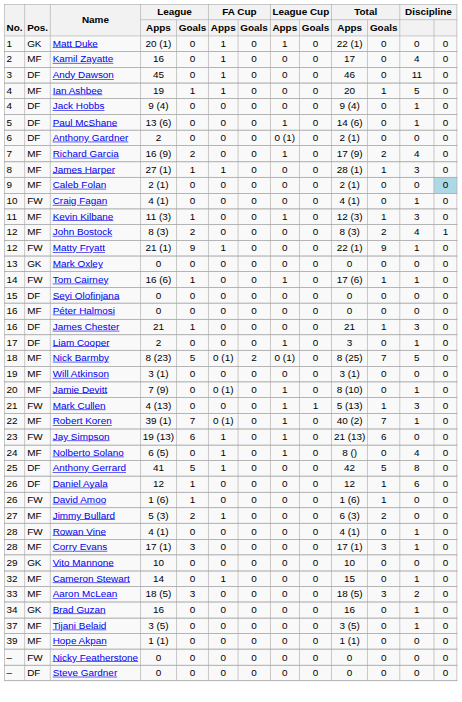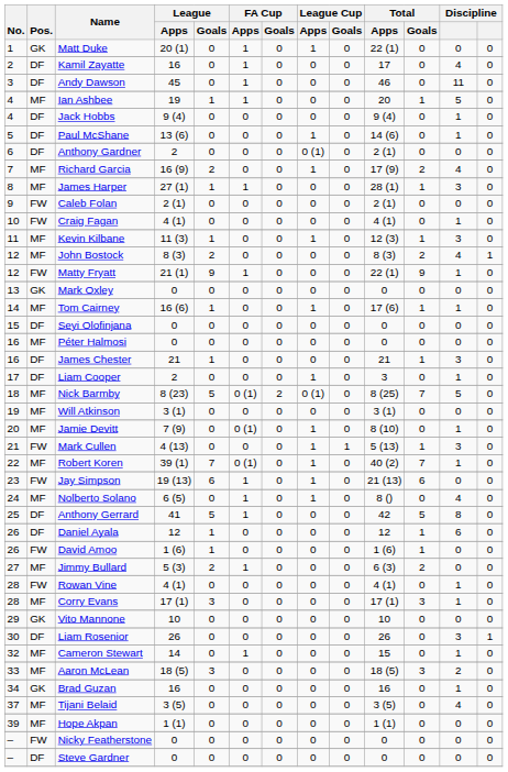 <table class="wikitable" style="text-align:center">
 <tr>
 <th rowspan="2" valign="bottom">No.</th>
 <th rowspan="2" valign="bottom">Pos.</th>
 <th rowspan="2">Name</th>
 <th colspan="2" width="85">League</th>
 <th colspan="2" width="85">FA Cup</th>
 <th colspan="2" width="85">League Cup</th>
 <th colspan="2" width="85">Total</th>
 <th colspan="2" width="85">Discipline</th>
 </tr>
 <tr>
 <th>Apps</th>
 <th>Goals</th>
 <th>Apps</th>
 <th>Goals</th>
 <th>Apps</th>
 <th>Goals</th>
 <th>Apps</th>
 <th>Goals</th>
 <th></th>
 <th></th>
 </tr>
 <tr>
 <td align="left">1</td>
 <td align="left">GK</td>
 <td align="left"><a href='#'>Matt Duke</a></td>
 <td>20 (1)</td>
 <td>0</td>
 <td>1</td>
 <td>0</td>
 <td>1</td>
 <td>0</td>
 <td>22 (1)</td>
 <td>0</td>
 <td>0</td>
 <td>0</td>
 </tr>
 <tr>
 </tr>
 <tr>
 <td align="left">2</td>
-<td align="left">MF</td>
+<td align="left">DF</td>
 <td align="left"><a href='#'>Kamil Zayatte</a></td>
 <td>16</td>
 <td>0</td>
 <td>1</td>
 <td>0</td>
 <td>0</td>
 <td>0</td>
 <td>17</td>
 <td>0</td>
 <td>4</td>
 <td>0</td>
 </tr>
 <tr>
 </tr>
 <tr>
 <td align="left">3</td>
 <td align="left">DF</td>
 <td align="left"><a href='#'>Andy Dawson</a></td>
 <td>45</td>
 <td>0</td>
 <td>1</td>
 <td>0</td>
 <td>0</td>
 <td>0</td>
 <td>46</td>
 <td>0</td>
 <td>11</td>
 <td>0</td>
 </tr>
 <tr>
 </tr>
 <tr>
 <td align="left">4</td>
 <td align="left">MF</td>
 <td align="left"><a href='#'>Ian Ashbee</a></td>
 <td>19</td>
 <td>1</td>
 <td>1</td>
 <td>0</td>
 <td>0</td>
 <td>0</td>
 <td>20</td>
 <td>1</td>
 <td>5</td>
 <td>0</td>
 </tr>
 <tr>
 </tr>
 <tr>
 <td align="left">4</td>
 <td align="left">DF</td>
 <td align="left"><a href='#'>Jack Hobbs</a></td>
 <td>9 (4)</td>
 <td>0</td>
 <td>0</td>
 <td>0</td>
 <td>0</td>
 <td>0</td>
 <td>9 (4)</td>
 <td>0</td>
 <td>1</td>
 <td>0</td>
 </tr>
 <tr>
 </tr>
 <tr>
 <td align="left">5</td>
 <td align="left">DF</td>
 <td align="left"><a href='#'>Paul McShane</a></td>
 <td>13 (6)</td>
 <td>0</td>
 <td>0</td>
 <td>0</td>
 <td>1</td>
 <td>0</td>
 <td>14 (6)</td>
 <td>0</td>
 <td>1</td>
 <td>0</td>
 </tr>
 <tr>
 </tr>
 <tr>
 <td align="left">6</td>
 <td align="left">DF</td>
 <td align="left"><a href='#'>Anthony Gardner</a></td>
 <td>2</td>
 <td>0</td>
 <td>0</td>
 <td>0</td>
 <td>0 (1)</td>
 <td>0</td>
 <td>2 (1)</td>
 <td>0</td>
 <td>0</td>
 <td>0</td>
 </tr>
 <tr>
 </tr>
 <tr>
 <td align="left">7</td>
 <td align="left">MF</td>
 <td align="left"><a href='#'>Richard Garcia</a></td>
 <td>16 (9)</td>
 <td>2</td>
 <td>0</td>
 <td>0</td>
 <td>1</td>
 <td>0</td>
 <td>17 (9)</td>
 <td>2</td>
 <td>4</td>
 <td>0</td>
 </tr>
 <tr>
 </tr>
 <tr>
 <td align="left">8</td>
 <td align="left">MF</td>
 <td align="left"><a href='#'>James Harper</a></td>
 <td>27 (1)</td>
 <td>1</td>
 <td>1</td>
 <td>0</td>
 <td>0</td>
 <td>0</td>
 <td>28 (1)</td>
 <td>1</td>
 <td>3</td>
 <td>0</td>
 </tr>
 <tr>
 </tr>
 <tr>
 <td align="left">9</td>
-<td align="left">MF</td>
+<td align="left">FW</td>
 <td align="left"><a href='#'>Caleb Folan</a></td>
 <td>2 (1)</td>
 <td>0</td>
 <td>0</td>
 <td>0</td>
 <td>0</td>
 <td>0</td>
 <td>2 (1)</td>
 <td>0</td>
 <td>0</td>
-<td style="background: lightblue;">0</td>
+<td>0</td>
 </tr>
 <tr>
 </tr>
 <tr>
 <td align="left">10</td>
 <td align="left">FW</td>
 <td align="left"><a href='#'>Craig Fagan</a></td>
 <td>4 (1)</td>
 <td>0</td>
 <td>0</td>
 <td>0</td>
 <td>0</td>
 <td>0</td>
 <td>4 (1)</td>
 <td>0</td>
 <td>1</td>
 <td>0</td>
 </tr>
 <tr>
 </tr>
 <tr>
 <td align="left">11</td>
 <td align="left">MF</td>
 <td align="left"><a href='#'>Kevin Kilbane</a></td>
 <td>11 (3)</td>
 <td>1</td>
 <td>0</td>
 <td>0</td>
 <td>1</td>
 <td>0</td>
 <td>12 (3)</td>
 <td>1</td>
 <td>3</td>
 <td>0</td>
 </tr>
 <tr>
 </tr>
 <tr>
 <td align="left">12</td>
 <td align="left">MF</td>
 <td align="left"><a href='#'>John Bostock</a></td>
 <td>8 (3)</td>
 <td>2</td>
 <td>0</td>
 <td>0</td>
 <td>0</td>
 <td>0</td>
 <td>8 (3)</td>
 <td>2</td>
 <td>4</td>
 <td>1</td>
 </tr>
 <tr>
 </tr>
 <tr>
 <td align="left">12</td>
 <td align="left">FW</td>
 <td align="left"><a href='#'>Matty Fryatt</a></td>
 <td>21 (1)</td>
 <td>9</td>
 <td>1</td>
 <td>0</td>
 <td>0</td>
 <td>0</td>
 <td>22 (1)</td>
 <td>9</td>
 <td>1</td>
 <td>0</td>
 </tr>
 <tr>
 </tr>
 <tr>
 <td align="left">13</td>
 <td align="left">GK</td>
 <td align="left"><a href='#'>Mark Oxley</a></td>
 <td>0</td>
 <td>0</td>
 <td>0</td>
 <td>0</td>
 <td>0</td>
 <td>0</td>
 <td>0</td>
 <td>0</td>
 <td>0</td>
 <td>0</td>
 </tr>
 <tr>
 </tr>
 <tr>
 <td align="left">14</td>
-<td align="left">FW</td>
+<td align="left">MF</td>
 <td align="left"><a href='#'>Tom Cairney</a></td>
 <td>16 (6)</td>
 <td>1</td>
 <td>0</td>
 <td>0</td>
 <td>1</td>
 <td>0</td>
 <td>17 (6)</td>
 <td>1</td>
 <td>1</td>
 <td>0</td>
 </tr>
 <tr>
 </tr>
 <tr>
 <td align="left">15</td>
 <td align="left">DF</td>
 <td align="left"><a href='#'>Seyi Olofinjana</a></td>
 <td>0</td>
 <td>0</td>
 <td>0</td>
 <td>0</td>
 <td>0</td>
 <td>0</td>
 <td>0</td>
 <td>0</td>
 <td>0</td>
 <td>0</td>
 </tr>
 <tr>
 </tr>
 <tr>
 <td align="left">16</td>
 <td align="left">MF</td>
 <td align="left"><a href='#'>Péter Halmosi</a></td>
 <td>0</td>
 <td>0</td>
 <td>0</td>
 <td>0</td>
 <td>0</td>
 <td>0</td>
 <td>0</td>
 <td>0</td>
 <td>0</td>
 <td>0</td>
 </tr>
 <tr>
 </tr>
 <tr>
 <td align="left">16</td>
 <td align="left">DF</td>
 <td align="left"><a href='#'>James Chester</a></td>
 <td>21</td>
 <td>1</td>
 <td>0</td>
 <td>0</td>
 <td>0</td>
 <td>0</td>
 <td>21</td>
 <td>1</td>
 <td>3</td>
 <td>0</td>
 </tr>
 <tr>
 </tr>
 <tr>
 <td align="left">17</td>
 <td align="left">DF</td>
 <td align="left"><a href='#'>Liam Cooper</a></td>
 <td>2</td>
 <td>0</td>
 <td>0</td>
 <td>0</td>
 <td>1</td>
 <td>0</td>
 <td>3</td>
 <td>0</td>
 <td>1</td>
 <td>0</td>
 </tr>
 <tr>
 </tr>
 <tr>
 <td align="left">18</td>
 <td align="left">MF</td>
 <td align="left"><a href='#'>Nick Barmby</a></td>
 <td>8 (23)</td>
 <td>5</td>
 <td>0 (1)</td>
 <td>2</td>
 <td>0 (1)</td>
 <td>0</td>
 <td>8 (25)</td>
 <td>7</td>
 <td>5</td>
 <td>0</td>
 </tr>
 <tr>
 </tr>
 <tr>
 <td align="left">19</td>
 <td align="left">MF</td>
 <td align="left"><a href='#'>Will Atkinson</a></td>
 <td>3 (1)</td>
 <td>0</td>
 <td>0</td>
 <td>0</td>
 <td>0</td>
 <td>0</td>
 <td>3 (1)</td>
 <td>0</td>
 <td>0</td>
 <td>0</td>
 </tr>
 <tr>
 </tr>
 <tr>
 <td align="left">20</td>
 <td align="left">MF</td>
 <td align="left"><a href='#'>Jamie Devitt</a></td>
 <td>7 (9)</td>
 <td>0</td>
 <td>0 (1)</td>
 <td>0</td>
 <td>1</td>
 <td>0</td>
 <td>8 (10)</td>
 <td>0</td>
 <td>1</td>
 <td>0</td>
 </tr>
 <tr>
 </tr>
 <tr>
 <td align="left">21</td>
 <td align="left">FW</td>
 <td align="left"><a href='#'>Mark Cullen</a></td>
 <td>4 (13)</td>
 <td>0</td>
 <td>0</td>
 <td>0</td>
 <td>1</td>
 <td>1</td>
 <td>5 (13)</td>
 <td>1</td>
 <td>3</td>
 <td>0</td>
 </tr>
 <tr>
 </tr>
 <tr>
 <td align="left">22</td>
 <td align="left">MF</td>
 <td align="left"><a href='#'>Robert Koren</a></td>
 <td>39 (1)</td>
 <td>7</td>
 <td>0 (1)</td>
 <td>0</td>
 <td>1</td>
 <td>0</td>
 <td>40 (2)</td>
 <td>7</td>
 <td>1</td>
 <td>0</td>
 </tr>
 <tr>
 </tr>
 <tr>
 <td align="left">23</td>
 <td align="left">FW</td>
 <td align="left"><a href='#'>Jay Simpson</a></td>
 <td>19 (13)</td>
 <td>6</td>
 <td>1</td>
 <td>0</td>
 <td>1</td>
 <td>0</td>
 <td>21 (13)</td>
 <td>6</td>
 <td>0</td>
 <td>0</td>
 </tr>
 <tr>
 </tr>
 <tr>
 <td align="left">24</td>
 <td align="left">MF</td>
 <td align="left"><a href='#'>Nolberto Solano</a></td>
 <td>6 (5)</td>
 <td>0</td>
 <td>1</td>
 <td>0</td>
 <td>1</td>
 <td>0</td>
 <td>8 ()</td>
 <td>0</td>
 <td>4</td>
 <td>0</td>
 </tr>
 <tr>
 </tr>
 <tr>
 <td align="left">25</td>
 <td align="left">DF</td>
 <td align="left"><a href='#'>Anthony Gerrard</a></td>
 <td>41</td>
 <td>5</td>
 <td>1</td>
 <td>0</td>
 <td>0</td>
 <td>0</td>
 <td>42</td>
 <td>5</td>
 <td>8</td>
 <td>0</td>
 </tr>
 <tr>
 </tr>
 <tr>
 <td align="left">26</td>
 <td align="left">DF</td>
 <td align="left"><a href='#'>Daniel Ayala</a></td>
 <td>12</td>
 <td>1</td>
 <td>0</td>
 <td>0</td>
 <td>0</td>
 <td>0</td>
 <td>12</td>
 <td>1</td>
 <td>6</td>
 <td>0</td>
 </tr>
 <tr>
 </tr>
 <tr>
 <td align="left">26</td>
 <td align="left">FW</td>
 <td align="left"><a href='#'>David Amoo</a></td>
 <td>1 (6)</td>
 <td>1</td>
 <td>0</td>
 <td>0</td>
 <td>0</td>
 <td>0</td>
 <td>1 (6)</td>
 <td>1</td>
 <td>0</td>
 <td>0</td>
 </tr>
 <tr>
 </tr>
 <tr>
 <td align="left">27</td>
 <td align="left">MF</td>
 <td align="left"><a href='#'>Jimmy Bullard</a></td>
 <td>5 (3)</td>
 <td>2</td>
 <td>1</td>
 <td>0</td>
 <td>0</td>
 <td>0</td>
 <td>6 (3)</td>
 <td>2</td>
 <td>0</td>
 <td>0</td>
 </tr>
 <tr>
 </tr>
 <tr>
 <td align="left">28</td>
 <td align="left">FW</td>
 <td align="left"><a href='#'>Rowan Vine</a></td>
 <td>4 (1)</td>
 <td>0</td>
 <td>0</td>
 <td>0</td>
 <td>0</td>
 <td>0</td>
 <td>4 (1)</td>
 <td>0</td>
 <td>1</td>
 <td>0</td>
 </tr>
 <tr>
 </tr>
 <tr>
 <td align="left">28</td>
 <td align="left">MF</td>
 <td align="left"><a href='#'>Corry Evans</a></td>
 <td>17 (1)</td>
 <td>3</td>
 <td>0</td>
 <td>0</td>
 <td>0</td>
 <td>0</td>
 <td>17 (1)</td>
 <td>3</td>
 <td>1</td>
 <td>0</td>
 </tr>
 <tr>
 </tr>
 <tr>
 <td align="left">29</td>
 <td align="left">GK</td>
 <td align="left"><a href='#'>Vito Mannone</a></td>
 <td>10</td>
 <td>0</td>
 <td>0</td>
 <td>0</td>
 <td>0</td>
 <td>0</td>
 <td>10</td>
 <td>0</td>
 <td>0</td>
 <td>0</td>
 </tr>
 <tr>
 </tr>
 <tr>
+<td align="left">30</td>
+<td align="left">DF</td>
+<td align="left"><a href='#'>Liam Rosenior</a></td>
+<td>26</td>
+<td>0</td>
+<td>0</td>
+<td>0</td>
+<td>0</td>
+<td>0</td>
+<td>26</td>
+<td>0</td>
+<td>3</td>
+<td>1</td>
+</tr>
+<tr>
 </tr>
 <tr>
 <td align="left">32</td>
 <td align="left">MF</td>
 <td align="left"><a href='#'>Cameron Stewart</a></td>
 <td>14</td>
 <td>0</td>
 <td>1</td>
 <td>0</td>
 <td>0</td>
 <td>0</td>
 <td>15</td>
 <td>0</td>
 <td>1</td>
 <td>0</td>
 </tr>
 <tr>
 </tr>
 <tr>
 <td align="left">33</td>
 <td align="left">MF</td>
 <td align="left"><a href='#'>Aaron McLean</a></td>
 <td>18 (5)</td>
 <td>3</td>
 <td>0</td>
 <td>0</td>
 <td>0</td>
 <td>0</td>
 <td>18 (5)</td>
 <td>3</td>
 <td>2</td>
 <td>0</td>
 </tr>
 <tr>
 </tr>
 <tr>
 <td align="left">34</td>
 <td align="left">GK</td>
 <td align="left"><a href='#'>Brad Guzan</a></td>
 <td>16</td>
 <td>0</td>
 <td>0</td>
 <td>0</td>
 <td>0</td>
 <td>0</td>
 <td>16</td>
 <td>0</td>
 <td>1</td>
 <td>0</td>
 </tr>
 <tr>
 </tr>
 <tr>
 <td align="left">37</td>
 <td align="left">MF</td>
 <td align="left"><a href='#'>Tijani Belaid</a></td>
 <td>3 (5)</td>
 <td>0</td>
 <td>0</td>
 <td>0</td>
 <td>0</td>
 <td>0</td>
 <td>3 (5)</td>
 <td>0</td>
-<td>1</td>
+<td>4</td>
 <td>0</td>
 </tr>
 <tr>
 </tr>
 <tr>
 <td align="left">39</td>
 <td align="left">MF</td>
 <td align="left"><a href='#'>Hope Akpan</a></td>
 <td>1 (1)</td>
 <td>0</td>
 <td>0</td>
 <td>0</td>
 <td>0</td>
 <td>0</td>
 <td>1 (1)</td>
 <td>0</td>
 <td>0</td>
 <td>0</td>
 </tr>
 <tr>
 </tr>
 <tr>
 <td align="left">–</td>
 <td align="left">FW</td>
 <td align="left"><a href='#'>Nicky Featherstone</a></td>
 <td>0</td>
 <td>0</td>
 <td>0</td>
 <td>0</td>
 <td>0</td>
 <td>0</td>
 <td>0</td>
 <td>0</td>
 <td>0</td>
 <td>0</td>
 </tr>
 <tr>
 </tr>
 <tr>
 <td align="left">–</td>
 <td align="left">DF</td>
 <td align="left"><a href='#'>Steve Gardner</a></td>
 <td>0</td>
 <td>0</td>
 <td>0</td>
 <td>0</td>
 <td>0</td>
 <td>0</td>
 <td>0</td>
 <td>0</td>
 <td>0</td>
 <td>0</td>
 </tr>
 <tr>
 </tr>
 </table>
